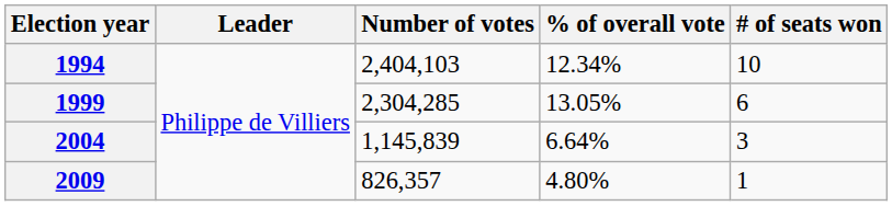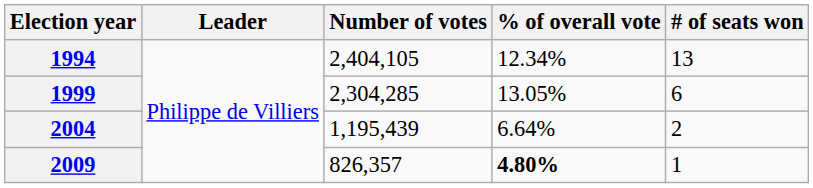 <table class="wikitable">
 <tr>
 <th>Election year</th>
 <th>Leader</th>
 <th>Number of votes</th>
 <th>% of overall vote</th>
 <th># of seats won</th>
 </tr>
 <tr>
 <th><a href='#'>1994</a></th>
 <td rowspan="4"><a href='#'>Philippe de Villiers</a></td>
-<td>2,404,103</td>
+<td>2,404,105</td>
 <td>12.34%</td>
-<td>10</td>
+<td>13</td>
 </tr>
 <tr>
 <th><a href='#'>1999</a></th>
 <td>2,304,285</td>
 <td>13.05%</td>
 <td>6</td>
 </tr>
 <tr>
 <th><a href='#'>2004</a></th>
-<td>1,145,839</td>
+<td>1,195,439</td>
 <td>6.64%</td>
-<td>3</td>
+<td>2</td>
 </tr>
 <tr>
 <th><a href='#'>2009</a></th>
 <td>826,357</td>
-<td>4.80%</td>
+<td><strong>4.80%</strong></td>
 <td>1</td>
 </tr>
 </table>
